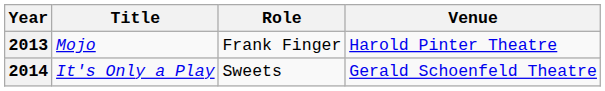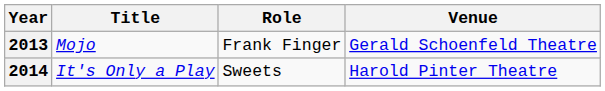 <table class="wikitable plainrowheaders sortable">
 <tr>
 <th scope="col">Year</th>
 <th scope="col">Title</th>
 <th scope="col" class="unsortable">Role</th>
 <th scope="col" class="unsortable">Venue</th>
 </tr>
 <tr>
 <th scope="row">2013</th>
 <td><em><a href='#'>Mojo</a></em></td>
 <td>Frank Finger</td>
-<td><a href='#'>Harold Pinter Theatre</a></td>
+<td><a href='#'>Gerald Schoenfeld Theatre</a></td>
 </tr>
 <tr>
 <th scope="row">2014</th>
 <td><em><a href='#'>It's Only a Play</a></em></td>
 <td>Sweets</td>
-<td><a href='#'>Gerald Schoenfeld Theatre</a></td>
+<td><a href='#'>Harold Pinter Theatre</a></td>
 </tr>
 </table>
